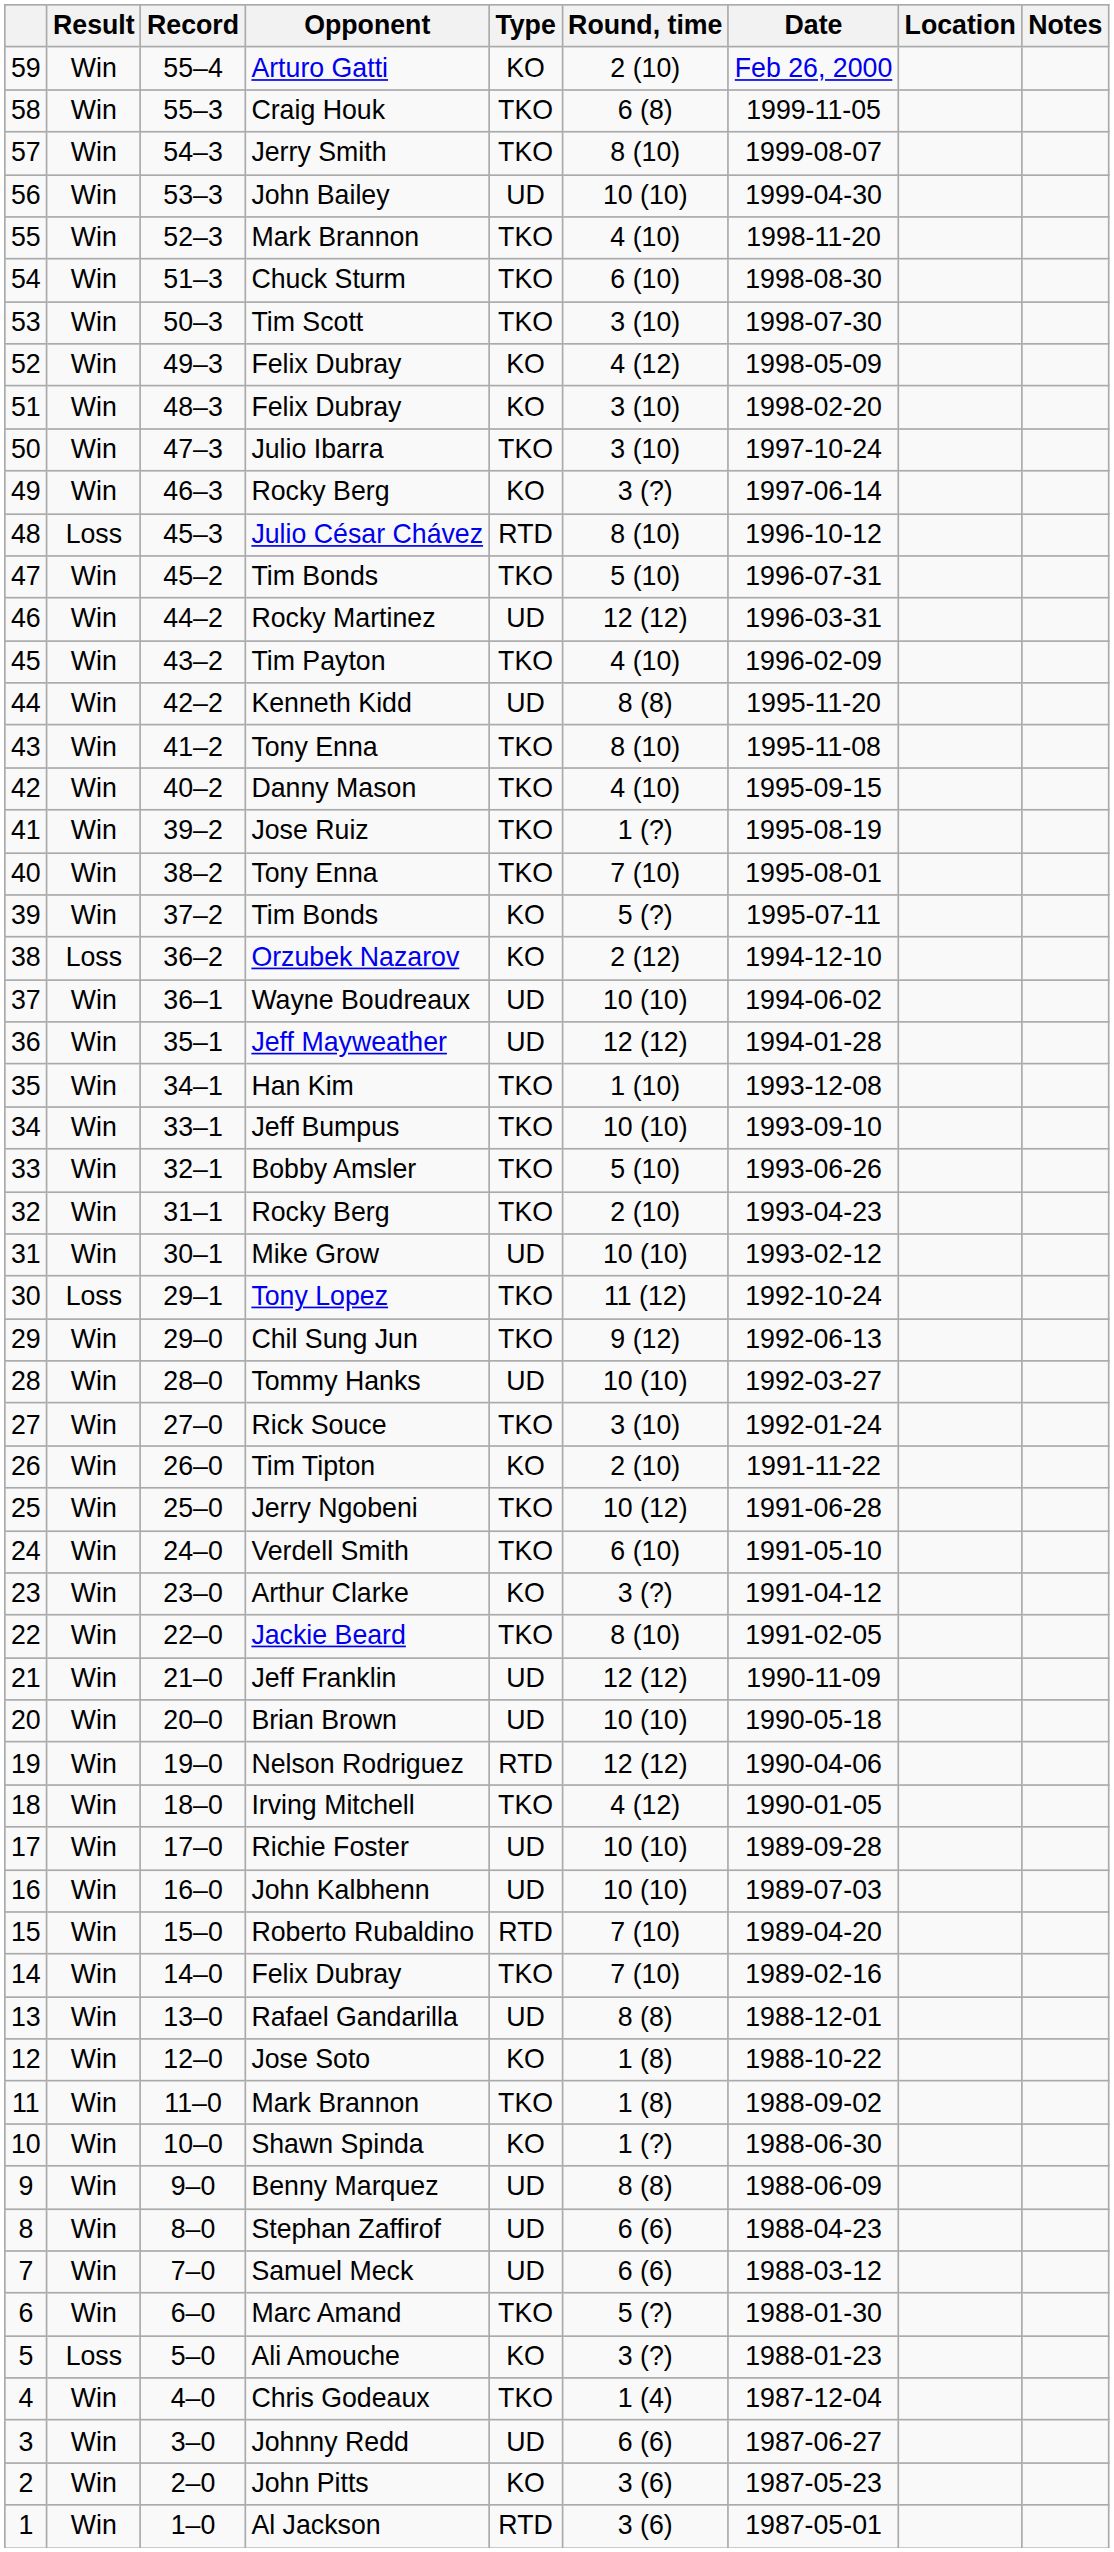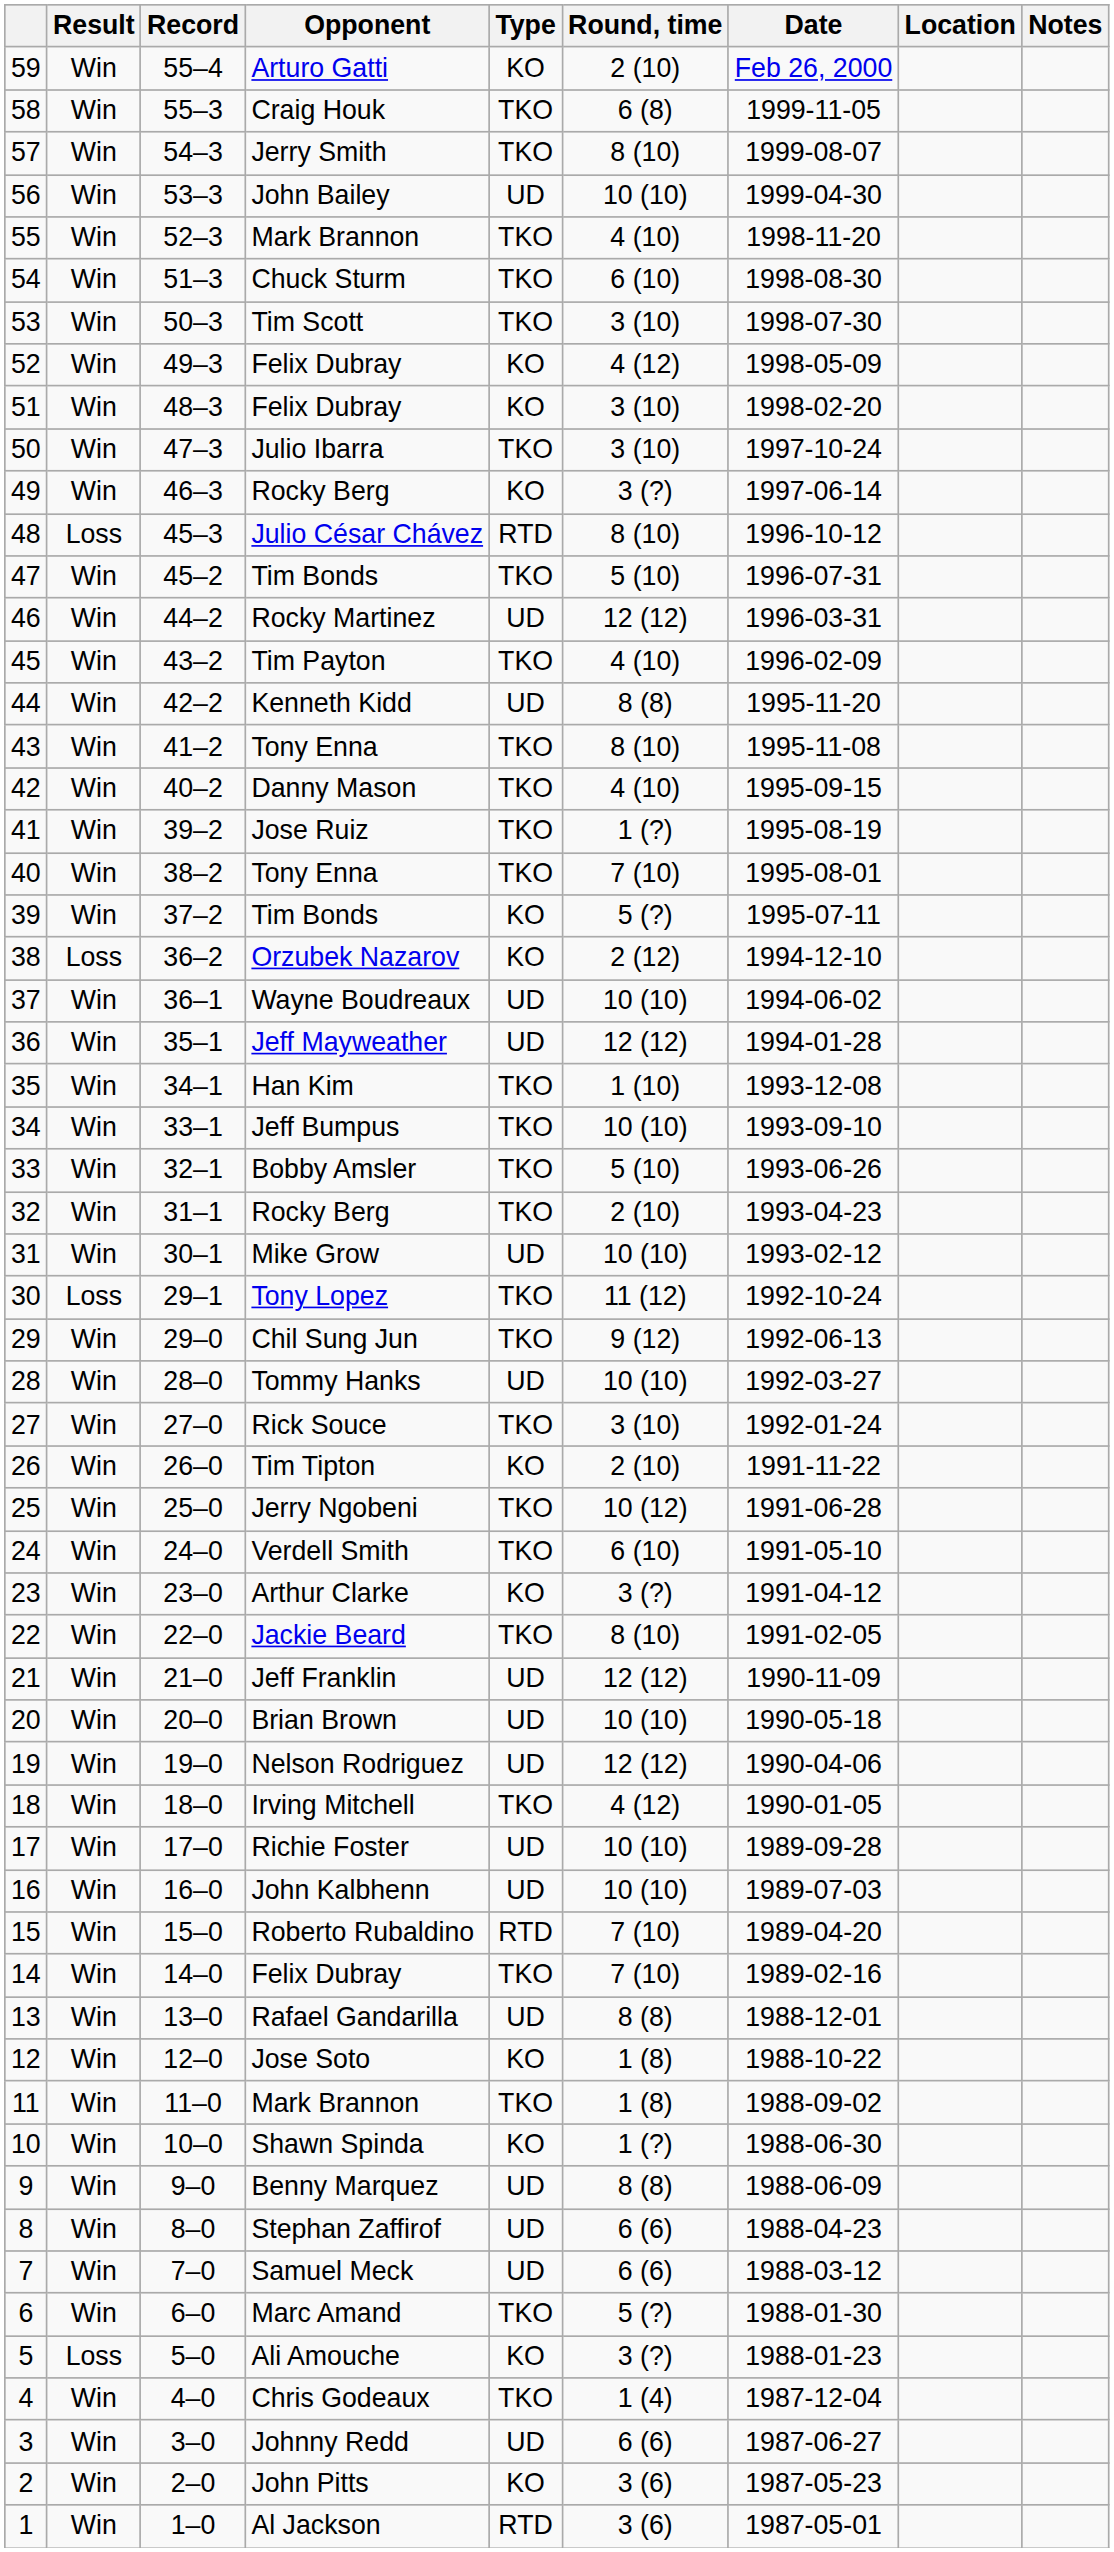 <table class=wikitable style=text-align:center>
 <tr>
 <th></th>
 <th>Result</th>
 <th>Record</th>
 <th>Opponent</th>
 <th>Type</th>
 <th>Round, time</th>
 <th>Date</th>
 <th>Location</th>
 <th>Notes</th>
 </tr>
 <tr>
 <td>59</td>
 <td>Win</td>
 <td>55–4</td>
 <td align=left><a href='#'>Arturo Gatti</a></td>
 <td>KO</td>
 <td>2 (10)</td>
 <td><a href='#'>Feb 26, 2000</a></td>
 <td align=left></td>
 <td align=left></td>
 </tr>
 <tr>
 <td>58</td>
 <td>Win</td>
 <td>55–3</td>
 <td align=left>Craig Houk</td>
 <td>TKO</td>
 <td>6 (8)</td>
 <td>1999-11-05</td>
 <td align=left></td>
 <td align=left></td>
 </tr>
 <tr>
 <td>57</td>
 <td>Win</td>
 <td>54–3</td>
 <td align=left>Jerry Smith</td>
 <td>TKO</td>
 <td>8 (10)</td>
 <td>1999-08-07</td>
 <td align=left></td>
 <td align=left></td>
 </tr>
 <tr>
 <td>56</td>
 <td>Win</td>
 <td>53–3</td>
 <td align=left>John Bailey</td>
 <td>UD</td>
 <td>10 (10)</td>
 <td>1999-04-30</td>
 <td align=left></td>
 <td align=left></td>
 </tr>
 <tr>
 <td>55</td>
 <td>Win</td>
 <td>52–3</td>
 <td align=left>Mark Brannon</td>
 <td>TKO</td>
 <td>4 (10)</td>
 <td>1998-11-20</td>
 <td align=left></td>
 <td align=left></td>
 </tr>
 <tr>
 <td>54</td>
 <td>Win</td>
 <td>51–3</td>
 <td align=left>Chuck Sturm</td>
 <td>TKO</td>
 <td>6 (10)</td>
 <td>1998-08-30</td>
 <td align=left></td>
 <td align=left></td>
 </tr>
 <tr>
 <td>53</td>
 <td>Win</td>
 <td>50–3</td>
 <td align=left>Tim Scott</td>
 <td>TKO</td>
 <td>3 (10)</td>
 <td>1998-07-30</td>
 <td align=left></td>
 <td align=left></td>
 </tr>
 <tr>
 <td>52</td>
 <td>Win</td>
 <td>49–3</td>
 <td align=left>Felix Dubray</td>
 <td>KO</td>
 <td>4 (12)</td>
 <td>1998-05-09</td>
 <td align=left></td>
 <td align=left></td>
 </tr>
 <tr>
 <td>51</td>
 <td>Win</td>
 <td>48–3</td>
 <td align=left>Felix Dubray</td>
 <td>KO</td>
 <td>3 (10)</td>
 <td>1998-02-20</td>
 <td align=left></td>
 <td align=left></td>
 </tr>
 <tr>
 <td>50</td>
 <td>Win</td>
 <td>47–3</td>
 <td align=left>Julio Ibarra</td>
 <td>TKO</td>
 <td>3 (10)</td>
 <td>1997-10-24</td>
 <td align=left></td>
 <td align=left></td>
 </tr>
 <tr>
 <td>49</td>
 <td>Win</td>
 <td>46–3</td>
 <td align=left>Rocky Berg</td>
 <td>KO</td>
 <td>3 (?)</td>
 <td>1997-06-14</td>
 <td align=left></td>
 <td align=left></td>
 </tr>
 <tr>
 <td>48</td>
 <td>Loss</td>
 <td>45–3</td>
 <td align=left><a href='#'>Julio César Chávez</a></td>
 <td>RTD</td>
 <td>8 (10)</td>
 <td>1996-10-12</td>
 <td align=left></td>
 <td align=left></td>
 </tr>
 <tr>
 <td>47</td>
 <td>Win</td>
 <td>45–2</td>
 <td align=left>Tim Bonds</td>
 <td>TKO</td>
 <td>5 (10)</td>
 <td>1996-07-31</td>
 <td align=left></td>
 <td align=left></td>
 </tr>
 <tr>
 <td>46</td>
 <td>Win</td>
 <td>44–2</td>
 <td align=left>Rocky Martinez</td>
 <td>UD</td>
 <td>12 (12)</td>
 <td>1996-03-31</td>
 <td align=left></td>
 <td align=left></td>
 </tr>
 <tr>
 <td>45</td>
 <td>Win</td>
 <td>43–2</td>
 <td align=left>Tim Payton</td>
 <td>TKO</td>
 <td>4 (10)</td>
 <td>1996-02-09</td>
 <td align=left></td>
 <td align=left></td>
 </tr>
 <tr>
 <td>44</td>
 <td>Win</td>
 <td>42–2</td>
 <td align=left>Kenneth Kidd</td>
 <td>UD</td>
 <td>8 (8)</td>
 <td>1995-11-20</td>
 <td align=left></td>
 <td align=left></td>
 </tr>
 <tr>
 <td>43</td>
 <td>Win</td>
 <td>41–2</td>
 <td align=left>Tony Enna</td>
 <td>TKO</td>
 <td>8 (10)</td>
 <td>1995-11-08</td>
 <td align=left></td>
 <td align=left></td>
 </tr>
 <tr>
 <td>42</td>
 <td>Win</td>
 <td>40–2</td>
 <td align=left>Danny Mason</td>
 <td>TKO</td>
 <td>4 (10)</td>
 <td>1995-09-15</td>
 <td align=left></td>
 <td align=left></td>
 </tr>
 <tr>
 <td>41</td>
 <td>Win</td>
 <td>39–2</td>
 <td align=left>Jose Ruiz</td>
 <td>TKO</td>
 <td>1 (?)</td>
 <td>1995-08-19</td>
 <td align=left></td>
 <td align=left></td>
 </tr>
 <tr>
 <td>40</td>
 <td>Win</td>
 <td>38–2</td>
 <td align=left>Tony Enna</td>
 <td>TKO</td>
 <td>7 (10)</td>
 <td>1995-08-01</td>
 <td align=left></td>
 <td align=left></td>
 </tr>
 <tr>
 <td>39</td>
 <td>Win</td>
 <td>37–2</td>
 <td align=left>Tim Bonds</td>
 <td>KO</td>
 <td>5 (?)</td>
 <td>1995-07-11</td>
 <td align=left></td>
 <td align=left></td>
 </tr>
 <tr>
 <td>38</td>
 <td>Loss</td>
 <td>36–2</td>
 <td align=left><a href='#'>Orzubek Nazarov</a></td>
 <td>KO</td>
 <td>2 (12)</td>
 <td>1994-12-10</td>
 <td align=left></td>
 <td align=left></td>
 </tr>
 <tr>
 <td>37</td>
 <td>Win</td>
 <td>36–1</td>
 <td align=left>Wayne Boudreaux</td>
 <td>UD</td>
 <td>10 (10)</td>
 <td>1994-06-02</td>
 <td align=left></td>
 <td align=left></td>
 </tr>
 <tr>
 <td>36</td>
 <td>Win</td>
 <td>35–1</td>
 <td align=left><a href='#'>Jeff Mayweather</a></td>
 <td>UD</td>
 <td>12 (12)</td>
 <td>1994-01-28</td>
 <td align=left></td>
 <td align=left></td>
 </tr>
 <tr>
 <td>35</td>
 <td>Win</td>
 <td>34–1</td>
 <td align=left>Han Kim</td>
 <td>TKO</td>
 <td>1 (10)</td>
 <td>1993-12-08</td>
 <td align=left></td>
 <td align=left></td>
 </tr>
 <tr>
 <td>34</td>
 <td>Win</td>
 <td>33–1</td>
 <td align=left>Jeff Bumpus</td>
 <td>TKO</td>
 <td>10 (10)</td>
 <td>1993-09-10</td>
 <td align=left></td>
 <td align=left></td>
 </tr>
 <tr>
 <td>33</td>
 <td>Win</td>
 <td>32–1</td>
 <td align=left>Bobby Amsler</td>
 <td>TKO</td>
 <td>5 (10)</td>
 <td>1993-06-26</td>
 <td align=left></td>
 <td align=left></td>
 </tr>
 <tr>
 <td>32</td>
 <td>Win</td>
 <td>31–1</td>
 <td align=left>Rocky Berg</td>
 <td>TKO</td>
 <td>2 (10)</td>
 <td>1993-04-23</td>
 <td align=left></td>
 <td align=left></td>
 </tr>
 <tr>
 <td>31</td>
 <td>Win</td>
 <td>30–1</td>
 <td align=left>Mike Grow</td>
 <td>UD</td>
 <td>10 (10)</td>
 <td>1993-02-12</td>
 <td align=left></td>
 <td align=left></td>
 </tr>
 <tr>
 <td>30</td>
 <td>Loss</td>
 <td>29–1</td>
 <td align=left><a href='#'>Tony Lopez</a></td>
 <td>TKO</td>
 <td>11 (12)</td>
 <td>1992-10-24</td>
 <td align=left></td>
 <td align=left></td>
 </tr>
 <tr>
 <td>29</td>
 <td>Win</td>
 <td>29–0</td>
 <td align=left>Chil Sung Jun</td>
 <td>TKO</td>
 <td>9 (12)</td>
 <td>1992-06-13</td>
 <td align=left></td>
 <td align=left></td>
 </tr>
 <tr>
 <td>28</td>
 <td>Win</td>
 <td>28–0</td>
 <td align=left>Tommy Hanks</td>
 <td>UD</td>
 <td>10 (10)</td>
 <td>1992-03-27</td>
 <td align=left></td>
 <td align=left></td>
 </tr>
 <tr>
 <td>27</td>
 <td>Win</td>
 <td>27–0</td>
 <td align=left>Rick Souce</td>
 <td>TKO</td>
 <td>3 (10)</td>
 <td>1992-01-24</td>
 <td align=left></td>
 <td align=left></td>
 </tr>
 <tr>
 <td>26</td>
 <td>Win</td>
 <td>26–0</td>
 <td align=left>Tim Tipton</td>
 <td>KO</td>
 <td>2 (10)</td>
 <td>1991-11-22</td>
 <td align=left></td>
 <td align=left></td>
 </tr>
 <tr>
 <td>25</td>
 <td>Win</td>
 <td>25–0</td>
 <td align=left>Jerry Ngobeni</td>
 <td>TKO</td>
 <td>10 (12)</td>
 <td>1991-06-28</td>
 <td align=left></td>
 <td align=left></td>
 </tr>
 <tr>
 <td>24</td>
 <td>Win</td>
 <td>24–0</td>
 <td align=left>Verdell Smith</td>
 <td>TKO</td>
 <td>6 (10)</td>
 <td>1991-05-10</td>
 <td align=left></td>
 <td align=left></td>
 </tr>
 <tr>
 <td>23</td>
 <td>Win</td>
 <td>23–0</td>
 <td align=left>Arthur Clarke</td>
 <td>KO</td>
 <td>3 (?)</td>
 <td>1991-04-12</td>
 <td align=left></td>
 <td align=left></td>
 </tr>
 <tr>
 <td>22</td>
 <td>Win</td>
 <td>22–0</td>
 <td align=left><a href='#'>Jackie Beard</a></td>
 <td>TKO</td>
 <td>8 (10)</td>
 <td>1991-02-05</td>
 <td align=left></td>
 <td align=left></td>
 </tr>
 <tr>
 <td>21</td>
 <td>Win</td>
 <td>21–0</td>
 <td align=left>Jeff Franklin</td>
 <td>UD</td>
 <td>12 (12)</td>
 <td>1990-11-09</td>
 <td align=left></td>
 <td align=left></td>
 </tr>
 <tr>
 <td>20</td>
 <td>Win</td>
 <td>20–0</td>
 <td align=left>Brian Brown</td>
 <td>UD</td>
 <td>10 (10)</td>
 <td>1990-05-18</td>
 <td align=left></td>
 <td align=left></td>
 </tr>
 <tr>
 <td>19</td>
 <td>Win</td>
 <td>19–0</td>
 <td align=left>Nelson Rodriguez</td>
-<td>RTD</td>
+<td>UD</td>
 <td>12 (12)</td>
 <td>1990-04-06</td>
 <td align=left></td>
 <td align=left></td>
 </tr>
 <tr>
 <td>18</td>
 <td>Win</td>
 <td>18–0</td>
 <td align=left>Irving Mitchell</td>
 <td>TKO</td>
 <td>4 (12)</td>
 <td>1990-01-05</td>
 <td align=left></td>
 <td align=left></td>
 </tr>
 <tr>
 <td>17</td>
 <td>Win</td>
 <td>17–0</td>
 <td align=left>Richie Foster</td>
 <td>UD</td>
 <td>10 (10)</td>
 <td>1989-09-28</td>
 <td align=left></td>
 <td align=left></td>
 </tr>
 <tr>
 <td>16</td>
 <td>Win</td>
 <td>16–0</td>
 <td align=left>John Kalbhenn</td>
 <td>UD</td>
 <td>10 (10)</td>
 <td>1989-07-03</td>
 <td align=left></td>
 <td align=left></td>
 </tr>
 <tr>
 <td>15</td>
 <td>Win</td>
 <td>15–0</td>
 <td align=left>Roberto Rubaldino</td>
 <td>RTD</td>
 <td>7 (10)</td>
 <td>1989-04-20</td>
 <td align=left></td>
 <td align=left></td>
 </tr>
 <tr>
 <td>14</td>
 <td>Win</td>
 <td>14–0</td>
 <td align=left>Felix Dubray</td>
 <td>TKO</td>
 <td>7 (10)</td>
 <td>1989-02-16</td>
 <td align=left></td>
 <td align=left></td>
 </tr>
 <tr>
 <td>13</td>
 <td>Win</td>
 <td>13–0</td>
 <td align=left>Rafael Gandarilla</td>
 <td>UD</td>
 <td>8 (8)</td>
 <td>1988-12-01</td>
 <td align=left></td>
 <td align=left></td>
 </tr>
 <tr>
 <td>12</td>
 <td>Win</td>
 <td>12–0</td>
 <td align=left>Jose Soto</td>
 <td>KO</td>
 <td>1 (8)</td>
 <td>1988-10-22</td>
 <td align=left></td>
 <td align=left></td>
 </tr>
 <tr>
 <td>11</td>
 <td>Win</td>
 <td>11–0</td>
 <td align=left>Mark Brannon</td>
 <td>TKO</td>
 <td>1 (8)</td>
 <td>1988-09-02</td>
 <td align=left></td>
 <td align=left></td>
 </tr>
 <tr>
 <td>10</td>
 <td>Win</td>
 <td>10–0</td>
 <td align=left>Shawn Spinda</td>
 <td>KO</td>
 <td>1 (?)</td>
 <td>1988-06-30</td>
 <td align=left></td>
 <td align=left></td>
 </tr>
 <tr>
 <td>9</td>
 <td>Win</td>
 <td>9–0</td>
 <td align=left>Benny Marquez</td>
 <td>UD</td>
 <td>8 (8)</td>
 <td>1988-06-09</td>
 <td align=left></td>
 <td align=left></td>
 </tr>
 <tr>
 <td>8</td>
 <td>Win</td>
 <td>8–0</td>
 <td align=left>Stephan Zaffirof</td>
 <td>UD</td>
 <td>6 (6)</td>
 <td>1988-04-23</td>
 <td align=left></td>
 <td align=left></td>
 </tr>
 <tr>
 <td>7</td>
 <td>Win</td>
 <td>7–0</td>
 <td align=left>Samuel Meck</td>
 <td>UD</td>
 <td>6 (6)</td>
 <td>1988-03-12</td>
 <td align=left></td>
 <td align=left></td>
 </tr>
 <tr>
 <td>6</td>
 <td>Win</td>
 <td>6–0</td>
 <td align=left>Marc Amand</td>
 <td>TKO</td>
 <td>5 (?)</td>
 <td>1988-01-30</td>
 <td align=left></td>
 <td align=left></td>
 </tr>
 <tr>
 <td>5</td>
 <td>Loss</td>
 <td>5–0</td>
 <td align=left>Ali Amouche</td>
 <td>KO</td>
 <td>3 (?)</td>
 <td>1988-01-23</td>
 <td align=left></td>
 <td align=left></td>
 </tr>
 <tr>
 <td>4</td>
 <td>Win</td>
 <td>4–0</td>
 <td align=left>Chris Godeaux</td>
 <td>TKO</td>
 <td>1 (4)</td>
 <td>1987-12-04</td>
 <td align=left></td>
 <td align=left></td>
 </tr>
 <tr>
 <td>3</td>
 <td>Win</td>
 <td>3–0</td>
 <td align=left>Johnny Redd</td>
 <td>UD</td>
 <td>6 (6)</td>
 <td>1987-06-27</td>
 <td align=left></td>
 <td align=left></td>
 </tr>
 <tr>
 <td>2</td>
 <td>Win</td>
 <td>2–0</td>
 <td align=left>John Pitts</td>
 <td>KO</td>
 <td>3 (6)</td>
 <td>1987-05-23</td>
 <td align=left></td>
 <td align=left></td>
 </tr>
 <tr>
 <td>1</td>
 <td>Win</td>
 <td>1–0</td>
 <td align=left>Al Jackson</td>
 <td>RTD</td>
 <td>3 (6)</td>
 <td>1987-05-01</td>
 <td align=left></td>
 <td align=left></td>
 </tr>
 </table>
